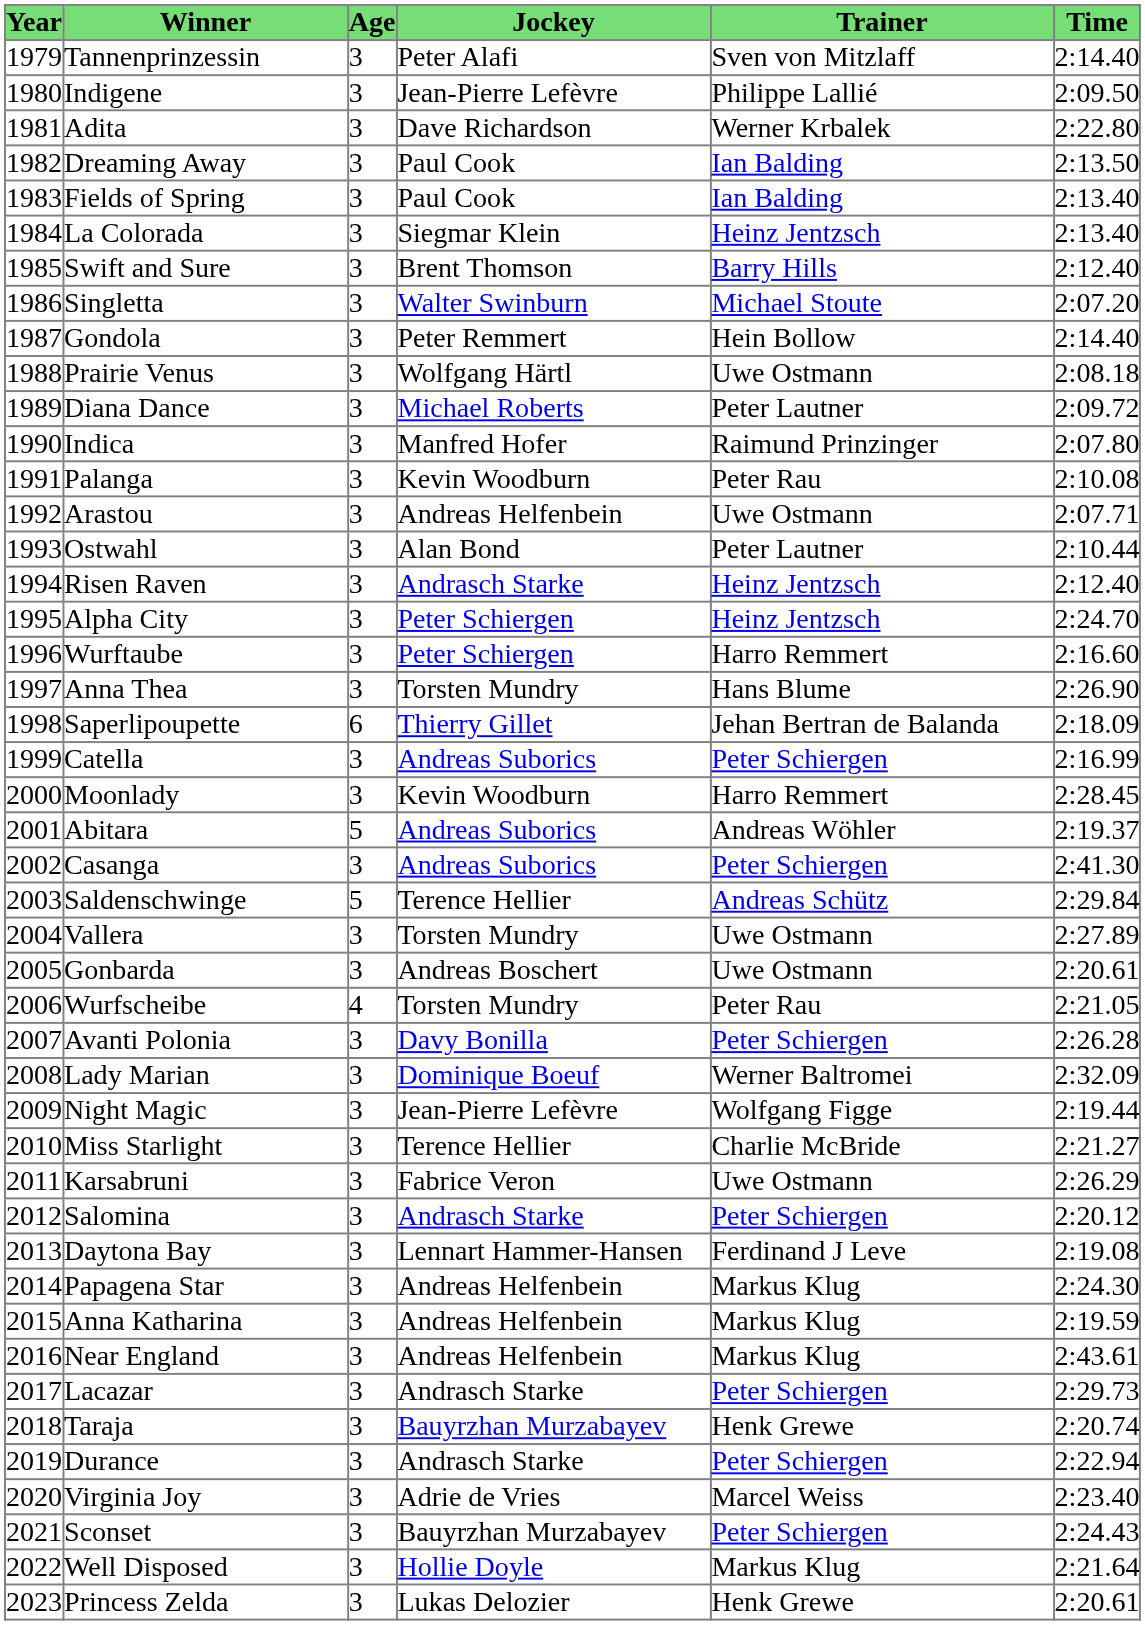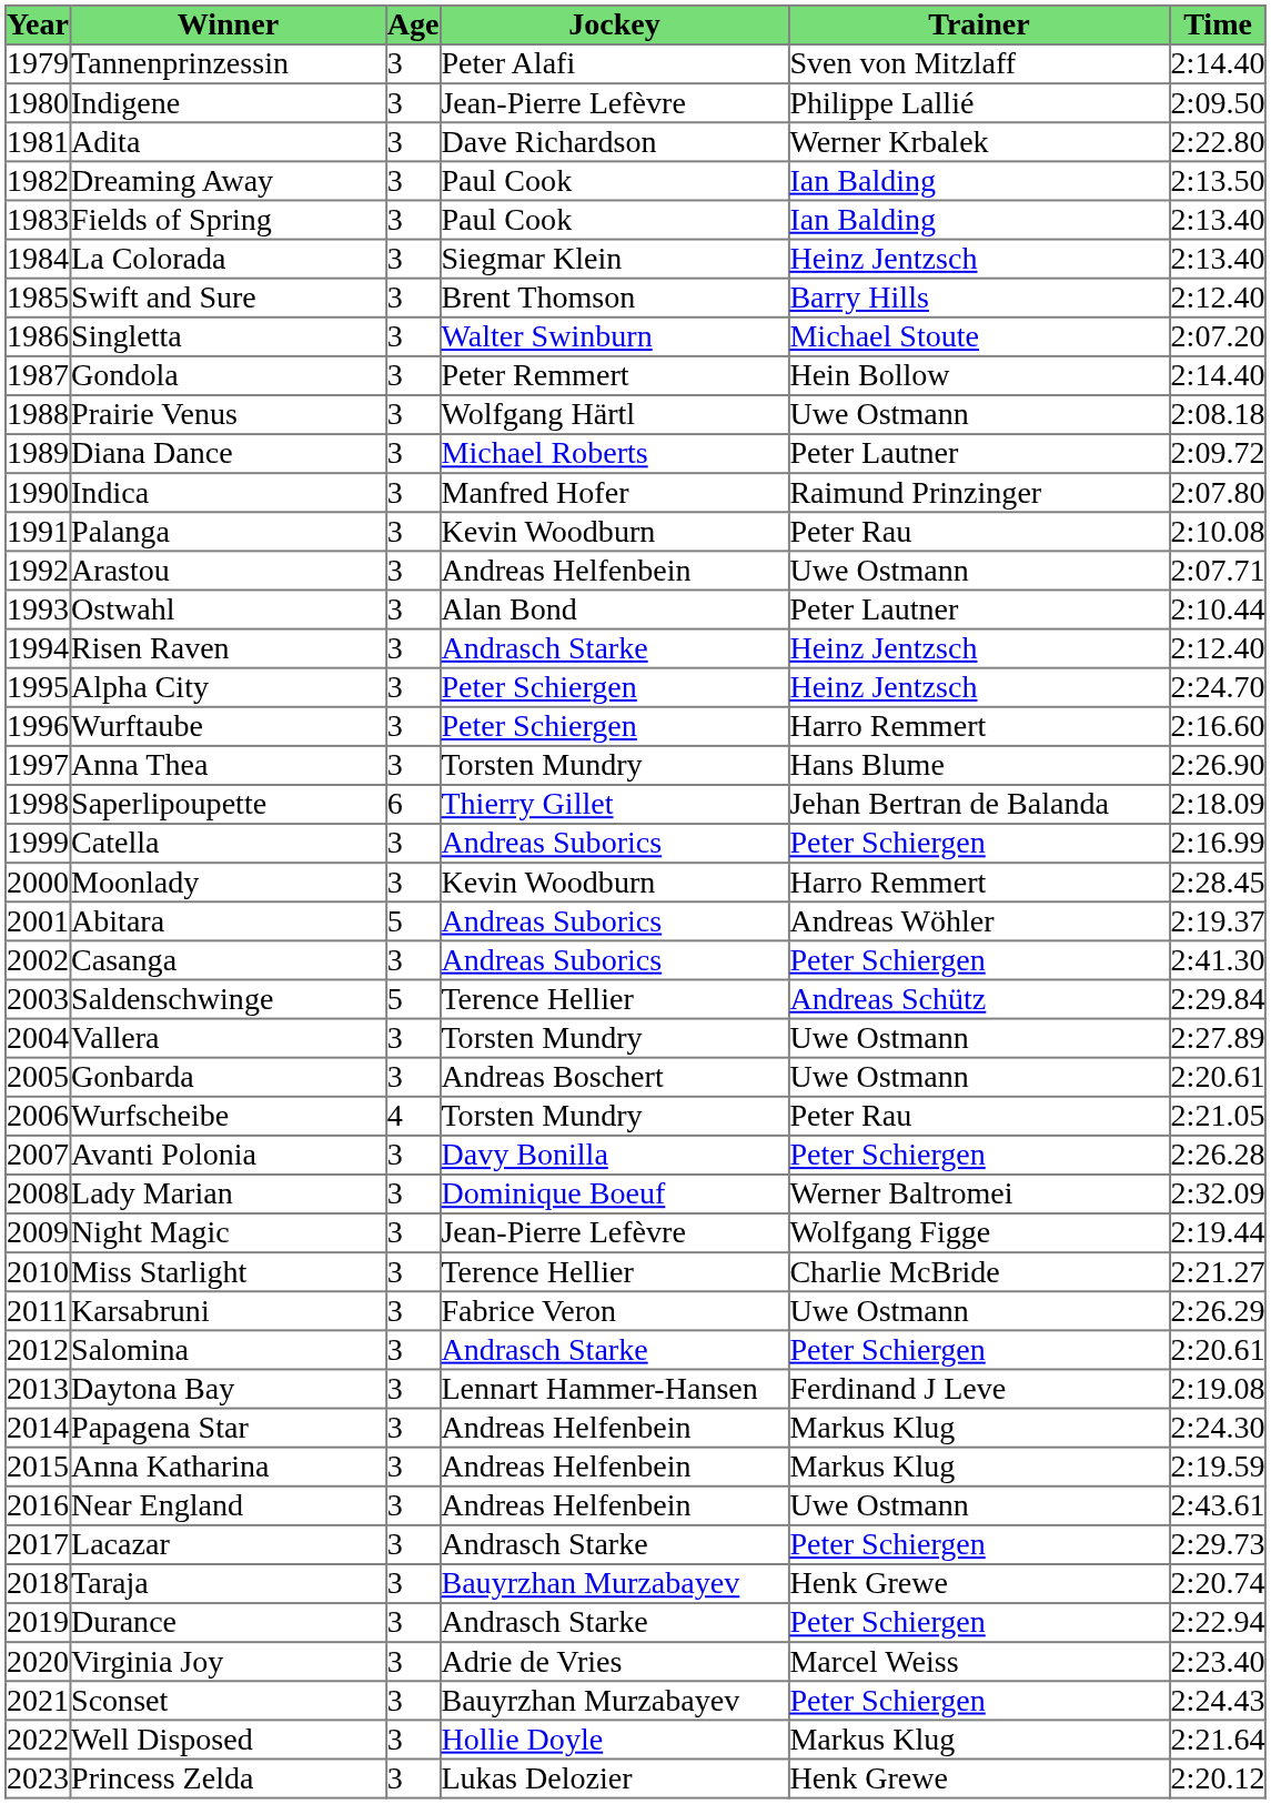 <table class = "sortable" | border="1" cellpadding="0" style="border-collapse: collapse; font-size:90%">
 <tr bgcolor="#77dd77" align="center">
 <th>Year</th>
 <th>Winner</th>
 <th>Age</th>
 <th>Jockey</th>
 <th>Trainer</th>
 <th>Time</th>
 </tr>
 <tr>
 <td>1979</td>
 <td width=145px>Tannenprinzessin</td>
 <td>3</td>
 <td width=160px>Peter Alafi</td>
 <td width=175px>Sven von Mitzlaff</td>
 <td>2:14.40</td>
 </tr>
 <tr>
 <td>1980</td>
 <td>Indigene</td>
 <td>3</td>
 <td>Jean-Pierre Lefèvre</td>
 <td>Philippe Lallié</td>
 <td>2:09.50</td>
 </tr>
 <tr>
 <td>1981</td>
 <td>Adita</td>
 <td>3</td>
 <td>Dave Richardson</td>
 <td>Werner Krbalek</td>
 <td>2:22.80</td>
 </tr>
 <tr>
 <td>1982</td>
 <td>Dreaming Away</td>
 <td>3</td>
 <td>Paul Cook</td>
 <td><a href='#'>Ian Balding</a></td>
 <td>2:13.50</td>
 </tr>
 <tr>
 <td>1983</td>
 <td>Fields of Spring</td>
 <td>3</td>
 <td>Paul Cook</td>
 <td><a href='#'>Ian Balding</a></td>
 <td>2:13.40</td>
 </tr>
 <tr>
 <td>1984</td>
 <td>La Colorada</td>
 <td>3</td>
 <td>Siegmar Klein</td>
 <td><a href='#'>Heinz Jentzsch</a></td>
 <td>2:13.40</td>
 </tr>
 <tr>
 <td>1985</td>
 <td>Swift and Sure</td>
 <td>3</td>
 <td>Brent Thomson</td>
 <td><a href='#'>Barry Hills</a></td>
 <td>2:12.40</td>
 </tr>
 <tr>
 <td>1986</td>
 <td>Singletta</td>
 <td>3</td>
 <td><a href='#'>Walter Swinburn</a></td>
 <td><a href='#'>Michael Stoute</a></td>
 <td>2:07.20</td>
 </tr>
 <tr>
 <td>1987</td>
 <td>Gondola</td>
 <td>3</td>
 <td>Peter Remmert</td>
 <td>Hein Bollow</td>
 <td>2:14.40</td>
 </tr>
 <tr>
 <td>1988</td>
 <td>Prairie Venus</td>
 <td>3</td>
 <td>Wolfgang Härtl</td>
 <td>Uwe Ostmann</td>
 <td>2:08.18</td>
 </tr>
 <tr>
 <td>1989</td>
 <td>Diana Dance</td>
 <td>3</td>
 <td><a href='#'>Michael Roberts</a></td>
 <td>Peter Lautner</td>
 <td>2:09.72</td>
 </tr>
 <tr>
 <td>1990</td>
 <td>Indica</td>
 <td>3</td>
 <td>Manfred Hofer</td>
 <td>Raimund Prinzinger</td>
 <td>2:07.80</td>
 </tr>
 <tr>
 <td>1991</td>
 <td>Palanga</td>
 <td>3</td>
 <td>Kevin Woodburn</td>
 <td>Peter Rau</td>
 <td>2:10.08</td>
 </tr>
 <tr>
 <td>1992</td>
 <td>Arastou</td>
 <td>3</td>
 <td>Andreas Helfenbein</td>
 <td>Uwe Ostmann</td>
 <td>2:07.71</td>
 </tr>
 <tr>
 <td>1993</td>
 <td>Ostwahl</td>
 <td>3</td>
 <td>Alan Bond</td>
 <td>Peter Lautner</td>
 <td>2:10.44</td>
 </tr>
 <tr>
 <td>1994</td>
 <td>Risen Raven</td>
 <td>3</td>
 <td><a href='#'>Andrasch Starke</a></td>
 <td><a href='#'>Heinz Jentzsch</a></td>
 <td>2:12.40</td>
 </tr>
 <tr>
 <td>1995</td>
 <td>Alpha City</td>
 <td>3</td>
 <td><a href='#'>Peter Schiergen</a></td>
 <td><a href='#'>Heinz Jentzsch</a></td>
 <td>2:24.70</td>
 </tr>
 <tr>
 <td>1996</td>
 <td>Wurftaube</td>
 <td>3</td>
 <td><a href='#'>Peter Schiergen</a></td>
 <td>Harro Remmert</td>
 <td>2:16.60</td>
 </tr>
 <tr>
 <td>1997</td>
 <td>Anna Thea</td>
 <td>3</td>
 <td>Torsten Mundry</td>
 <td>Hans Blume</td>
 <td>2:26.90</td>
 </tr>
 <tr>
 <td>1998</td>
 <td>Saperlipoupette</td>
 <td>6</td>
 <td><a href='#'>Thierry Gillet</a></td>
 <td>Jehan Bertran de Balanda</td>
 <td>2:18.09</td>
 </tr>
 <tr>
 <td>1999</td>
 <td>Catella</td>
 <td>3</td>
 <td><a href='#'>Andreas Suborics</a></td>
 <td><a href='#'>Peter Schiergen</a></td>
 <td>2:16.99</td>
 </tr>
 <tr>
 <td>2000</td>
 <td>Moonlady</td>
 <td>3</td>
 <td>Kevin Woodburn</td>
 <td>Harro Remmert</td>
 <td>2:28.45</td>
 </tr>
 <tr>
 <td>2001</td>
 <td>Abitara</td>
 <td>5</td>
 <td><a href='#'>Andreas Suborics</a></td>
 <td>Andreas Wöhler</td>
 <td>2:19.37</td>
 </tr>
 <tr>
 <td>2002</td>
 <td>Casanga</td>
 <td>3</td>
 <td><a href='#'>Andreas Suborics</a></td>
 <td><a href='#'>Peter Schiergen</a></td>
 <td>2:41.30</td>
 </tr>
 <tr>
 <td>2003</td>
 <td>Saldenschwinge</td>
 <td>5</td>
 <td>Terence Hellier</td>
 <td><a href='#'>Andreas Schütz</a></td>
 <td>2:29.84</td>
 </tr>
 <tr>
 <td>2004</td>
 <td>Vallera</td>
 <td>3</td>
 <td>Torsten Mundry</td>
 <td>Uwe Ostmann</td>
 <td>2:27.89</td>
 </tr>
 <tr>
 <td>2005</td>
 <td>Gonbarda</td>
 <td>3</td>
 <td>Andreas Boschert</td>
 <td>Uwe Ostmann</td>
 <td>2:20.61</td>
 </tr>
 <tr>
 <td>2006</td>
 <td>Wurfscheibe</td>
 <td>4</td>
 <td>Torsten Mundry</td>
 <td>Peter Rau</td>
 <td>2:21.05</td>
 </tr>
 <tr>
 <td>2007</td>
 <td>Avanti Polonia</td>
 <td>3</td>
 <td><a href='#'>Davy Bonilla</a></td>
 <td><a href='#'>Peter Schiergen</a></td>
 <td>2:26.28</td>
 </tr>
 <tr>
 <td>2008</td>
 <td>Lady Marian</td>
 <td>3</td>
 <td><a href='#'>Dominique Boeuf</a></td>
 <td>Werner Baltromei</td>
 <td>2:32.09</td>
 </tr>
 <tr>
 <td>2009</td>
 <td>Night Magic</td>
 <td>3</td>
 <td>Jean-Pierre Lefèvre</td>
 <td>Wolfgang Figge</td>
 <td>2:19.44</td>
 </tr>
 <tr>
 <td>2010</td>
 <td>Miss Starlight</td>
 <td>3</td>
 <td>Terence Hellier</td>
 <td>Charlie McBride</td>
 <td>2:21.27</td>
 </tr>
 <tr>
 <td>2011</td>
 <td>Karsabruni</td>
 <td>3</td>
 <td>Fabrice Veron</td>
 <td>Uwe Ostmann</td>
 <td>2:26.29</td>
 </tr>
 <tr>
 <td>2012</td>
 <td>Salomina</td>
 <td>3</td>
 <td><a href='#'>Andrasch Starke</a></td>
 <td><a href='#'>Peter Schiergen</a></td>
-<td>2:20.12</td>
+<td>2:20.61</td>
 </tr>
 <tr>
 <td>2013</td>
 <td>Daytona Bay</td>
 <td>3</td>
 <td>Lennart Hammer-Hansen</td>
 <td>Ferdinand J Leve</td>
 <td>2:19.08</td>
 </tr>
 <tr>
 <td>2014</td>
 <td>Papagena Star</td>
 <td>3</td>
 <td>Andreas Helfenbein</td>
 <td>Markus Klug</td>
 <td>2:24.30</td>
 </tr>
 <tr>
 <td>2015</td>
 <td>Anna Katharina</td>
 <td>3</td>
 <td>Andreas Helfenbein</td>
 <td>Markus Klug</td>
 <td>2:19.59</td>
 </tr>
 <tr>
 <td>2016</td>
 <td>Near England</td>
 <td>3</td>
 <td>Andreas Helfenbein</td>
-<td>Markus Klug</td>
+<td>Uwe Ostmann</td>
 <td>2:43.61</td>
 </tr>
 <tr>
 <td>2017</td>
 <td>Lacazar</td>
 <td>3</td>
 <td>Andrasch Starke</td>
 <td><a href='#'>Peter Schiergen</a></td>
 <td>2:29.73</td>
 </tr>
 <tr>
 <td>2018</td>
 <td>Taraja</td>
 <td>3</td>
 <td><a href='#'>Bauyrzhan Murzabayev</a></td>
 <td>Henk Grewe</td>
 <td>2:20.74</td>
 </tr>
 <tr>
 <td>2019</td>
 <td>Durance</td>
 <td>3</td>
 <td>Andrasch Starke</td>
 <td><a href='#'>Peter Schiergen</a></td>
 <td>2:22.94</td>
 </tr>
 <tr>
 <td>2020</td>
 <td>Virginia Joy</td>
 <td>3</td>
 <td>Adrie de Vries</td>
 <td>Marcel Weiss</td>
 <td>2:23.40</td>
 </tr>
 <tr>
 <td>2021</td>
 <td>Sconset</td>
 <td>3</td>
 <td>Bauyrzhan Murzabayev</td>
 <td><a href='#'>Peter Schiergen</a></td>
 <td>2:24.43</td>
 </tr>
 <tr>
 <td>2022</td>
 <td>Well Disposed</td>
 <td>3</td>
 <td><a href='#'>Hollie Doyle</a></td>
 <td>Markus Klug</td>
 <td>2:21.64</td>
 </tr>
 <tr>
 <td>2023</td>
 <td>Princess Zelda</td>
 <td>3</td>
 <td>Lukas Delozier</td>
 <td>Henk Grewe</td>
-<td>2:20.61</td>
+<td>2:20.12</td>
 </tr>
 </table>
